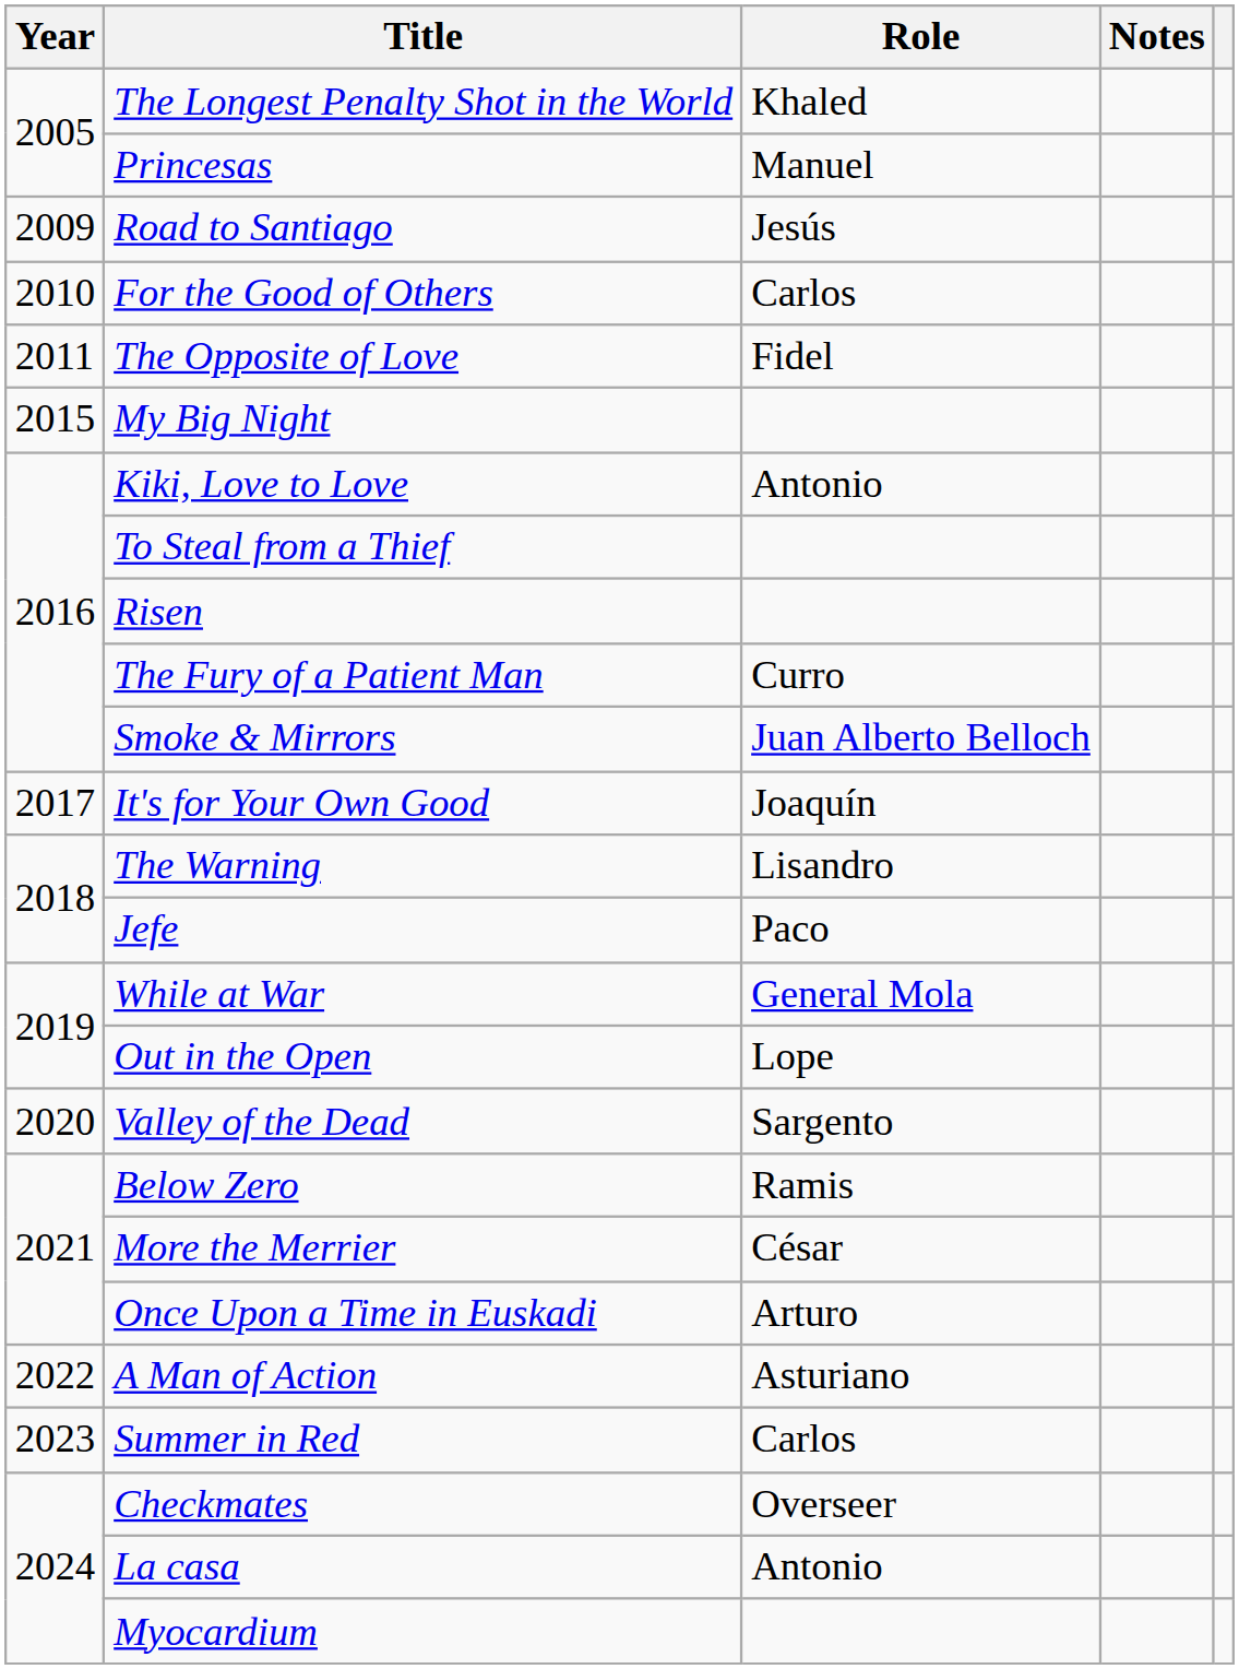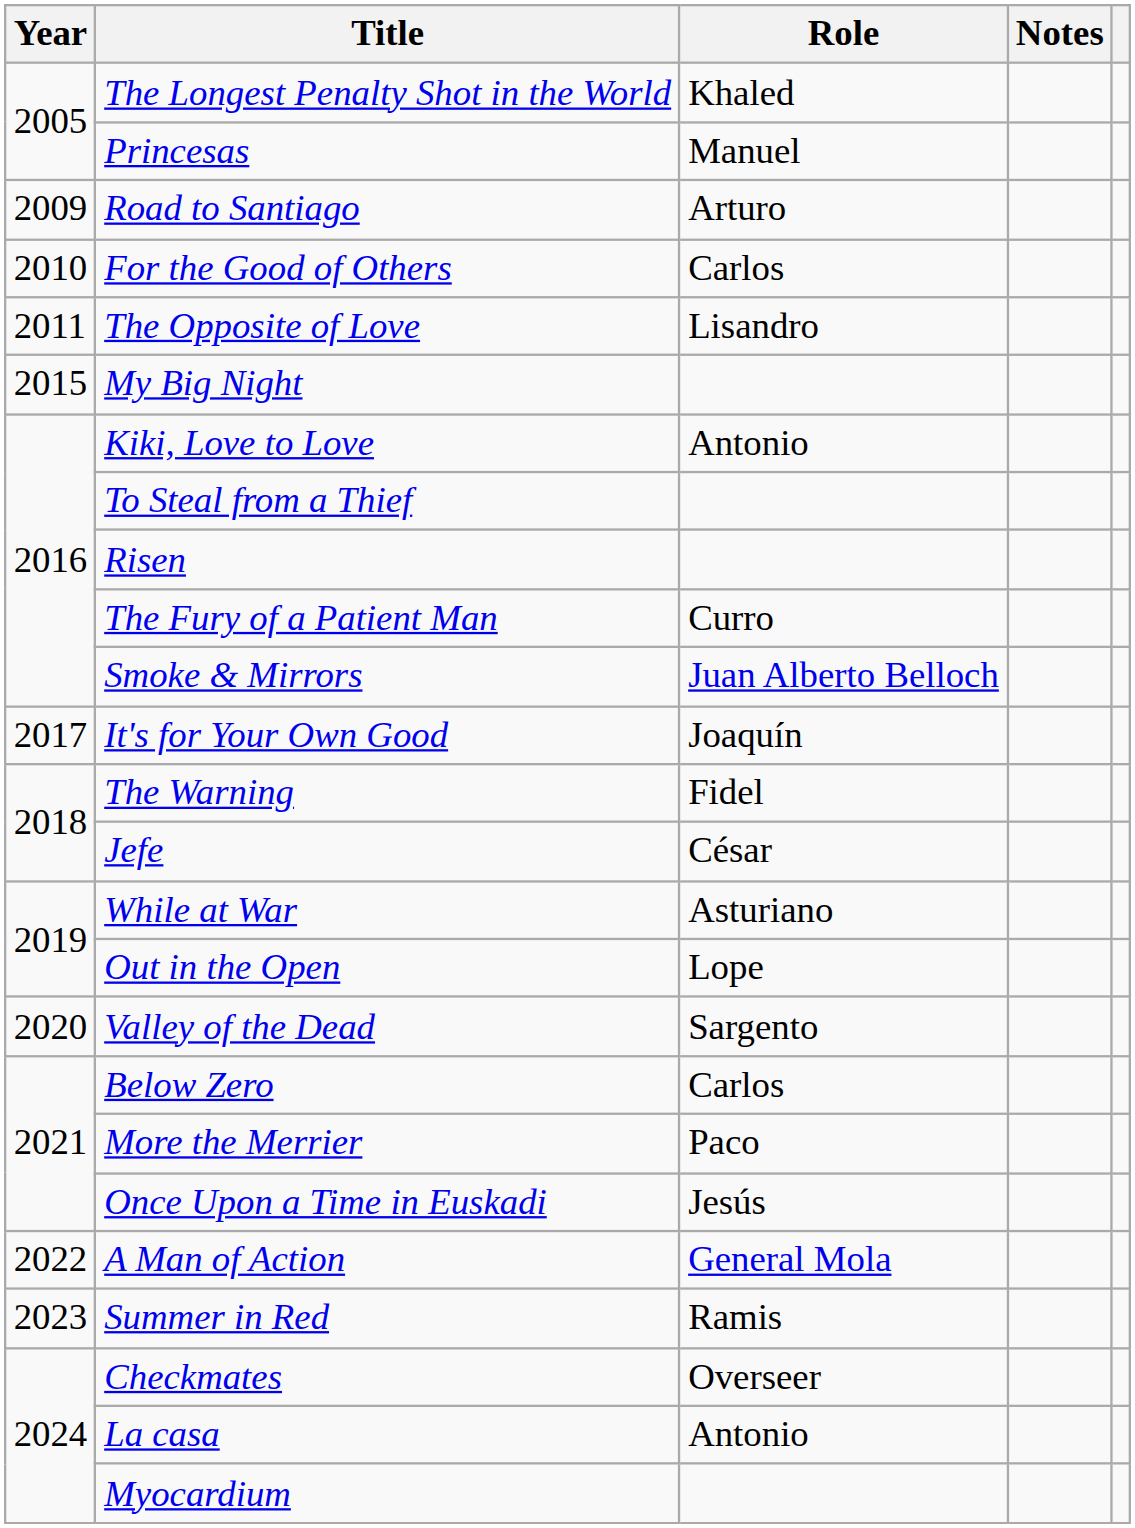 <table class="wikitable sortable">
 <tr>
 <th>Year</th>
 <th>Title</th>
 <th>Role</th>
 <th>Notes</th>
 <th class="unsortable"></th>
 </tr>
 <tr>
 <td rowspan = "2">2005</td>
 <td><em><a href='#'>The Longest Penalty Shot in the World</a></em></td>
 <td>Khaled</td>
 <td></td>
 <td></td>
 </tr>
 <tr>
 <td><em><a href='#'>Princesas</a></em></td>
 <td>Manuel</td>
 <td></td>
 <td></td>
 </tr>
 <tr>
 <td>2009</td>
 <td><em><a href='#'>Road to Santiago</a></em></td>
-<td>Jesús</td>
+<td>Arturo</td>
 <td></td>
 <td></td>
 </tr>
 <tr>
 <td>2010</td>
 <td><em><a href='#'>For the Good of Others</a></em></td>
 <td>Carlos</td>
 <td></td>
 <td></td>
 </tr>
 <tr>
 <td>2011</td>
 <td><em><a href='#'>The Opposite of Love</a></em></td>
-<td>Fidel</td>
+<td>Lisandro</td>
 <td></td>
 <td></td>
 </tr>
 <tr>
 <td>2015</td>
 <td><em><a href='#'>My Big Night</a></em></td>
 <td></td>
 <td></td>
 <td></td>
 </tr>
 <tr>
 <td rowspan="5">2016</td>
 <td><em><a href='#'>Kiki, Love to Love</a></em></td>
 <td>Antonio</td>
 <td></td>
 <td></td>
 </tr>
 <tr>
 <td><em><a href='#'>To Steal from a Thief</a></em></td>
 <td></td>
 <td></td>
 <td></td>
 </tr>
 <tr>
 <td><em><a href='#'>Risen</a></em></td>
 <td></td>
 <td></td>
 <td></td>
 </tr>
 <tr>
 <td><em><a href='#'>The Fury of a Patient Man</a></em></td>
 <td>Curro</td>
 <td></td>
 <td></td>
 </tr>
 <tr>
 <td><em><a href='#'>Smoke & Mirrors</a></em></td>
 <td><a href='#'>Juan Alberto Belloch</a></td>
 <td></td>
 <td></td>
 </tr>
 <tr>
 <td>2017</td>
 <td><em><a href='#'>It's for Your Own Good</a></em></td>
 <td>Joaquín</td>
 <td></td>
 <td></td>
 </tr>
 <tr>
 <td rowspan = "2">2018</td>
 <td><em><a href='#'>The Warning</a></em></td>
-<td>Lisandro</td>
+<td>Fidel</td>
 <td></td>
 <td></td>
 </tr>
 <tr>
 <td><em><a href='#'>Jefe</a></em></td>
-<td>Paco</td>
+<td>César</td>
 <td></td>
 <td></td>
 </tr>
 <tr>
 <td rowspan = "2">2019</td>
 <td><em><a href='#'>While at War</a></em></td>
-<td><a href='#'>General Mola</a></td>
+<td>Asturiano</td>
 <td></td>
 <td></td>
 </tr>
 <tr>
 <td><em><a href='#'>Out in the Open</a></em></td>
 <td>Lope</td>
 <td></td>
 <td></td>
 </tr>
 <tr>
 <td>2020</td>
 <td><em><a href='#'>Valley of the Dead</a></em></td>
 <td>Sargento</td>
 <td></td>
 <td></td>
 </tr>
 <tr>
 <td rowspan = "3">2021</td>
 <td><em><a href='#'>Below Zero</a></em></td>
-<td>Ramis</td>
+<td>Carlos</td>
 <td></td>
 <td></td>
 </tr>
 <tr>
 <td><em><a href='#'>More the Merrier</a></em></td>
-<td>César</td>
+<td>Paco</td>
 <td></td>
 <td></td>
 </tr>
 <tr>
 <td><em><a href='#'>Once Upon a Time in Euskadi</a></em></td>
-<td>Arturo</td>
+<td>Jesús</td>
 <td></td>
 <td></td>
 </tr>
 <tr>
 <td>2022</td>
 <td><em><a href='#'>A Man of Action</a></em></td>
-<td>Asturiano</td>
+<td><a href='#'>General Mola</a></td>
 <td></td>
 <td></td>
 </tr>
 <tr>
 <td>2023</td>
 <td><em><a href='#'>Summer in Red</a></em></td>
-<td>Carlos</td>
+<td>Ramis</td>
 <td></td>
 <td></td>
 </tr>
 <tr>
 <td rowspan = "3">2024</td>
 <td><em><a href='#'>Checkmates</a></em></td>
 <td>Overseer</td>
 <td></td>
 <td></td>
 </tr>
 <tr>
 <td><em><a href='#'>La casa</a></em></td>
 <td>Antonio</td>
 <td></td>
 <td></td>
 </tr>
 <tr>
 <td><em><a href='#'>Myocardium</a></em></td>
 <td></td>
 <td></td>
 <td></td>
 </tr>
 </table>
